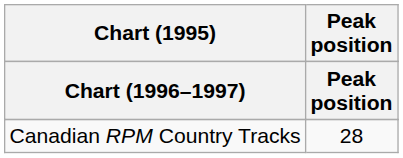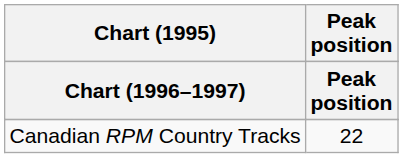 <table class="wikitable sortable">
 <tr>
 <th>Chart (1995)</th>
 <th>Peak<br>position</th>
 </tr>
 <tr>
 </tr>
 <tr>
 <th>Chart (1996–1997)</th>
 <th>Peak<br>position</th>
 </tr>
 <tr>
 </tr>
 <tr>
 <td>Canadian <em>RPM</em> Country Tracks</td>
-<td align="center">28</td>
+<td align="center">22</td>
 </tr>
 </table>
